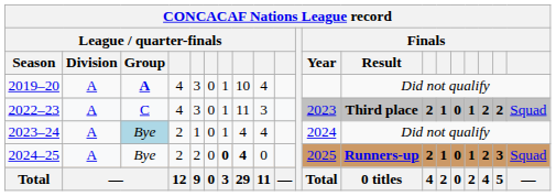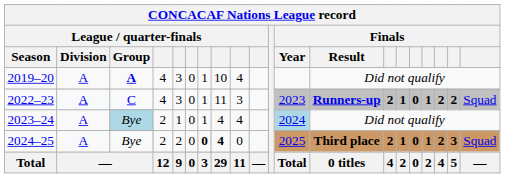 <table class="wikitable" style="text-align: center;">
 <tr>
 <th colspan="20"><a href='#'>CONCACAF Nations League</a> record</th>
 </tr>
 <tr>
 <th colspan="10">League / quarter-finals</th>
 <th rowspan="7"></th>
 <th colspan="9">Finals</th>
 </tr>
 <tr>
 <th>Season</th>
 <th>Division</th>
 <th>Group</th>
 <th></th>
 <th></th>
 <th></th>
 <th></th>
 <th></th>
 <th></th>
 <th></th>
 <th>Year</th>
 <th>Result</th>
 <th></th>
 <th></th>
 <th></th>
 <th></th>
 <th></th>
 <th></th>
 <th></th>
 </tr>
 <tr>
 <td><a href='#'>2019–20</a></td>
 <td><a href='#'>A</a></td>
 <td><strong><a href='#'>A</a></strong></td>
 <td>4</td>
 <td>3</td>
 <td>0</td>
 <td>1</td>
 <td>10</td>
 <td>4</td>
 <td></td>
 <td></td>
 <td colspan="8"><em>Did not qualify</em></td>
 </tr>
 <tr bgcolor=silver>
 <td bgcolor="#f8f9fa"><a href='#'>2022–23</a></td>
 <td bgcolor="#f8f9fa"><a href='#'>A</a></td>
 <td bgcolor="#f8f9fa"><a href='#'>C</a></td>
 <td bgcolor="#f8f9fa">4</td>
 <td bgcolor="#f8f9fa">3</td>
 <td bgcolor="#f8f9fa">0</td>
 <td bgcolor="#f8f9fa">1</td>
 <td bgcolor="#f8f9fa">11</td>
 <td bgcolor="#f8f9fa">3</td>
 <td bgcolor="#f8f9fa"></td>
 <td> <a href='#'>2023</a></td>
-<td><strong>Third place</strong></td>
+<td><strong><a href='#'>Runners-up</a></strong></td>
 <td><strong>2</strong></td>
 <td><strong>1</strong></td>
 <td><strong>0</strong></td>
 <td><strong>1</strong></td>
 <td><strong>2</strong></td>
 <td><strong>2</strong></td>
 <td><a href='#'>Squad</a></td>
 </tr>
 <tr>
 <td><a href='#'>2023–24</a></td>
 <td><a href='#'>A</a></td>
 <td style="background: lightblue;"><em>Bye</em></td>
 <td>2</td>
 <td>1</td>
 <td>0</td>
 <td>1</td>
 <td>4</td>
 <td>4</td>
 <td></td>
-<td> <a href='#'>2024</a></td>
+<td style="background: lightblue;"> <a href='#'>2024</a></td>
 <td colspan="8"><em>Did not qualify</em></td>
 </tr>
 <tr bgcolor=#c96>
 <td bgcolor="#f8f9fa"><a href='#'>2024–25</a></td>
 <td bgcolor="#f8f9fa"><a href='#'>A</a></td>
 <td bgcolor="#f8f9fa"><em>Bye</em></td>
 <td bgcolor="#f8f9fa">2</td>
 <td bgcolor="#f8f9fa">2</td>
 <td bgcolor="#f8f9fa">0</td>
 <td bgcolor="#f8f9fa"><strong>0</strong></td>
 <td bgcolor="#f8f9fa"><strong>4</strong></td>
 <td bgcolor="#f8f9fa">0</td>
 <td bgcolor="#f8f9fa"></td>
 <td> <a href='#'>2025</a></td>
-<td><strong><a href='#'>Runners-up</a></strong></td>
+<td><strong>Third place</strong></td>
 <td><strong>2</strong></td>
 <td><strong>1</strong></td>
 <td><strong>0</strong></td>
 <td><strong>1</strong></td>
 <td><strong>2</strong></td>
 <td><strong>3</strong></td>
 <td><a href='#'>Squad</a></td>
 </tr>
 <tr>
 <th>Total</th>
 <th colspan="2">—</th>
 <th>12</th>
 <th>9</th>
 <th>0</th>
 <th>3</th>
 <th>29</th>
 <th>11</th>
 <th>—</th>
 <th>Total</th>
 <th>0 titles</th>
 <th>4</th>
 <th>2</th>
 <th>0</th>
 <th>2</th>
 <th>4</th>
 <th>5</th>
 <th>—</th>
 </tr>
 </table>
